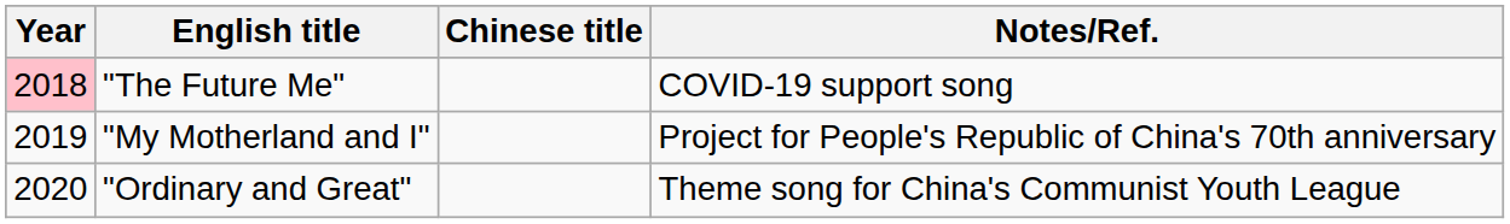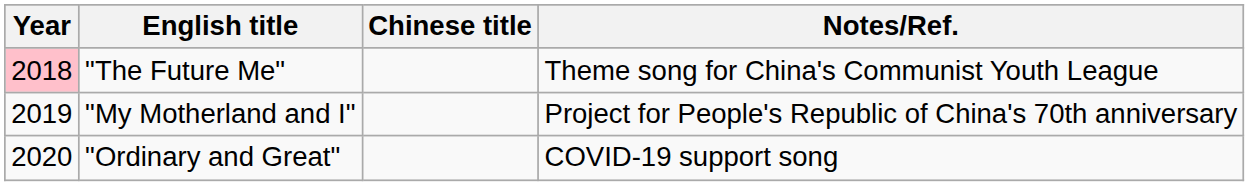 <table class="wikitable sortable">
 <tr>
 <th>Year</th>
 <th>English title</th>
 <th>Chinese title</th>
 <th class="unsortable">Notes/Ref.</th>
 </tr>
 <tr>
 <td style="background: pink;">2018</td>
 <td>"The Future Me"</td>
 <td></td>
-<td>COVID-19 support song</td>
+<td>Theme song for China's Communist Youth League</td>
 </tr>
 <tr>
 <td>2019</td>
 <td>"My Motherland and I"</td>
 <td></td>
 <td>Project for People's Republic of China's 70th anniversary</td>
 </tr>
 <tr>
 <td>2020</td>
 <td>"Ordinary and Great"</td>
 <td></td>
-<td>Theme song for China's Communist Youth League</td>
+<td>COVID-19 support song</td>
 </tr>
 </table>
